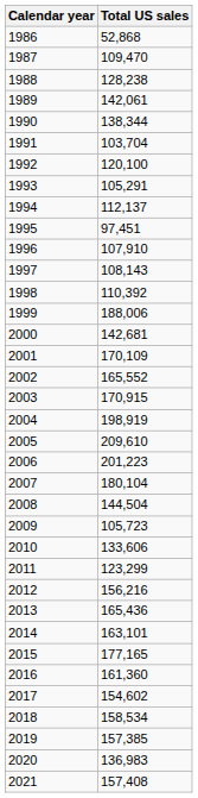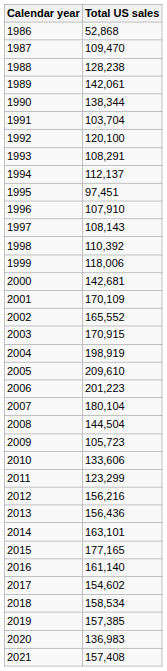 <table class="wikitable collapsible uncollapsed" class=wikitable style="font-size:97%">
 <tr>
 <th>Calendar year</th>
 <th>Total US sales</th>
 </tr>
 <tr>
 <td>1986</td>
 <td>52,868</td>
 </tr>
 <tr>
 <td>1987</td>
 <td>109,470</td>
 </tr>
 <tr>
 <td>1988</td>
 <td>128,238</td>
 </tr>
 <tr>
 <td>1989</td>
 <td>142,061</td>
 </tr>
 <tr>
 <td>1990</td>
 <td>138,344</td>
 </tr>
 <tr>
 <td>1991</td>
 <td>103,704</td>
 </tr>
 <tr>
 <td>1992</td>
 <td>120,100</td>
 </tr>
 <tr>
 <td>1993</td>
-<td>105,291</td>
+<td>108,291</td>
 </tr>
 <tr>
 <td>1994</td>
 <td>112,137</td>
 </tr>
 <tr>
 <td>1995</td>
 <td>97,451</td>
 </tr>
 <tr>
 <td>1996</td>
 <td>107,910</td>
 </tr>
 <tr>
 <td>1997</td>
 <td>108,143</td>
 </tr>
 <tr>
 <td>1998</td>
 <td>110,392</td>
 </tr>
 <tr>
 <td>1999</td>
-<td>188,006</td>
+<td>118,006</td>
 </tr>
 <tr>
 <td>2000</td>
 <td>142,681</td>
 </tr>
 <tr>
 <td>2001</td>
 <td>170,109</td>
 </tr>
 <tr>
 <td>2002</td>
 <td>165,552</td>
 </tr>
 <tr>
 <td>2003</td>
 <td>170,915</td>
 </tr>
 <tr>
 <td>2004</td>
 <td>198,919</td>
 </tr>
 <tr>
 <td>2005</td>
 <td>209,610</td>
 </tr>
 <tr>
 <td>2006</td>
 <td>201,223</td>
 </tr>
 <tr>
 <td>2007</td>
 <td>180,104</td>
 </tr>
 <tr>
 <td>2008</td>
 <td>144,504</td>
 </tr>
 <tr>
 <td>2009</td>
 <td>105,723</td>
 </tr>
 <tr>
 <td>2010</td>
 <td>133,606</td>
 </tr>
 <tr>
 <td>2011</td>
 <td>123,299</td>
 </tr>
 <tr>
 <td>2012</td>
 <td>156,216</td>
 </tr>
 <tr>
 <td>2013</td>
-<td>165,436</td>
+<td>156,436</td>
 </tr>
 <tr>
 <td>2014</td>
 <td>163,101</td>
 </tr>
 <tr>
 <td>2015</td>
 <td>177,165</td>
 </tr>
 <tr>
 <td>2016</td>
-<td>161,360</td>
+<td>161,140</td>
 </tr>
 <tr>
 <td>2017</td>
 <td>154,602</td>
 </tr>
 <tr>
 <td>2018</td>
 <td>158,534</td>
 </tr>
 <tr>
 <td>2019</td>
 <td>157,385</td>
 </tr>
 <tr>
 <td>2020</td>
 <td>136,983</td>
 </tr>
 <tr>
 <td>2021</td>
 <td>157,408</td>
 </tr>
 </table>
